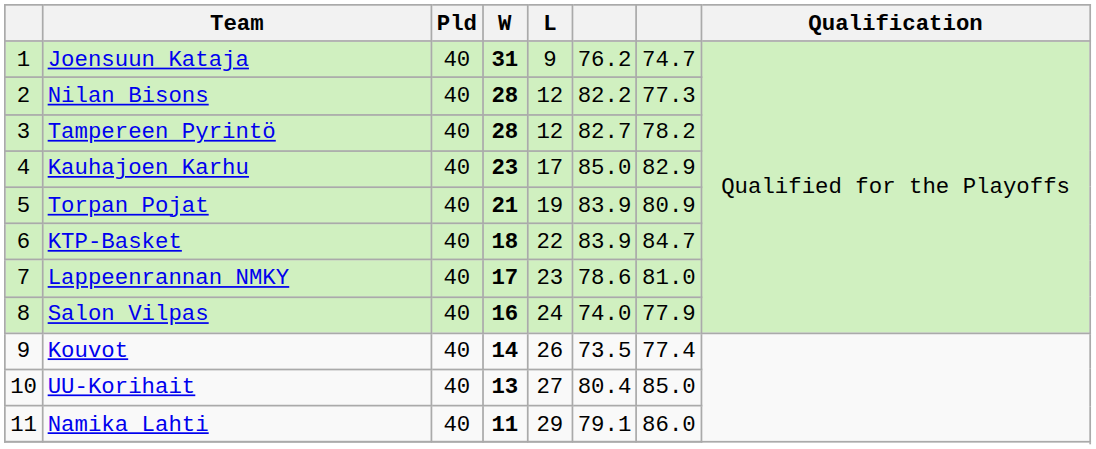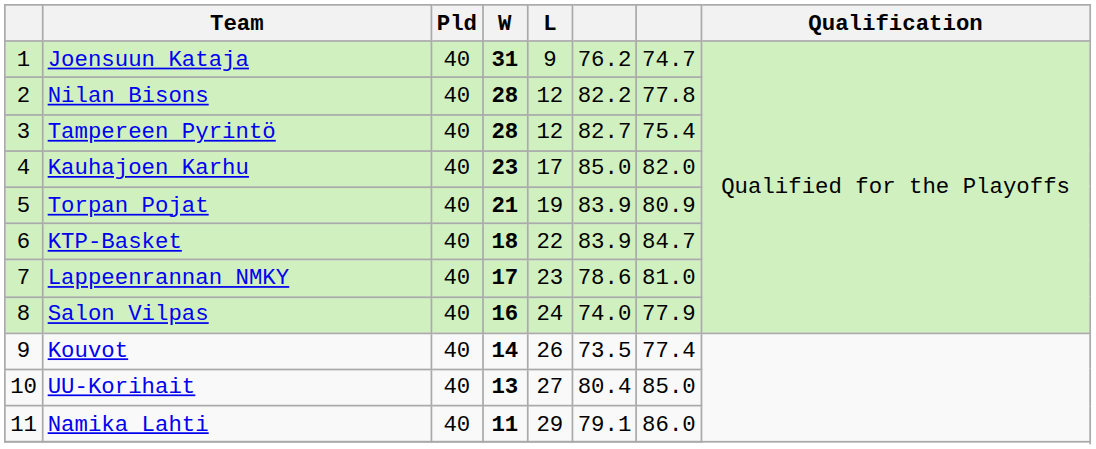 <table class="wikitable" style="text-align: center;">
 <tr>
 <th width=15></th>
 <th width=220>Team</th>
 <th width=20>Pld</th>
 <th width=20>W</th>
 <th width=20>L</th>
 <th width=20></th>
 <th width=20></th>
 <th width=220>Qualification</th>
 </tr>
 <tr bgcolor=D0F0C0>
 <td>1</td>
 <td align="left"><a href='#'>Joensuun Kataja</a></td>
 <td>40</td>
 <td><strong>31</strong></td>
 <td>9</td>
 <td>76.2</td>
 <td>74.7</td>
 <td rowspan=8 align="center">Qualified for the Playoffs</td>
 </tr>
 <tr bgcolor=D0F0C0>
 <td>2</td>
 <td align="left"><a href='#'>Nilan Bisons</a></td>
 <td>40</td>
 <td><strong>28</strong></td>
 <td>12</td>
 <td>82.2</td>
-<td>77.3</td>
+<td>77.8</td>
 </tr>
 <tr bgcolor=D0F0C0>
 <td>3</td>
 <td align="left"><a href='#'>Tampereen Pyrintö</a></td>
 <td>40</td>
 <td><strong>28</strong></td>
 <td>12</td>
 <td>82.7</td>
-<td>78.2</td>
+<td>75.4</td>
 </tr>
 <tr bgcolor=D0F0C0>
 <td>4</td>
 <td align="left"><a href='#'>Kauhajoen Karhu</a></td>
 <td>40</td>
 <td><strong>23</strong></td>
 <td>17</td>
 <td>85.0</td>
-<td>82.9</td>
+<td>82.0</td>
 </tr>
 <tr bgcolor=D0F0C0>
 <td>5</td>
 <td align="left"><a href='#'>Torpan Pojat</a></td>
 <td>40</td>
 <td><strong>21</strong></td>
 <td>19</td>
 <td>83.9</td>
 <td>80.9</td>
 </tr>
 <tr bgcolor=D0F0C0>
 <td>6</td>
 <td align="left"><a href='#'>KTP-Basket</a></td>
 <td>40</td>
 <td><strong>18</strong></td>
 <td>22</td>
 <td>83.9</td>
 <td>84.7</td>
 </tr>
 <tr bgcolor=D0F0C0>
 <td>7</td>
 <td align="left"><a href='#'>Lappeenrannan NMKY</a></td>
 <td>40</td>
 <td><strong>17</strong></td>
 <td>23</td>
 <td>78.6</td>
 <td>81.0</td>
 </tr>
 <tr bgcolor=D0F0C0>
 <td>8</td>
 <td align="left"><a href='#'>Salon Vilpas</a></td>
 <td>40</td>
 <td><strong>16</strong></td>
 <td>24</td>
 <td>74.0</td>
 <td>77.9</td>
 </tr>
 <tr bgcolor=>
 <td>9</td>
 <td align="left"><a href='#'>Kouvot</a></td>
 <td>40</td>
 <td><strong>14</strong></td>
 <td>26</td>
 <td>73.5</td>
 <td>77.4</td>
 </tr>
 <tr bgcolor=>
 <td>10</td>
 <td align="left"><a href='#'>UU-Korihait</a></td>
 <td>40</td>
 <td><strong>13</strong></td>
 <td>27</td>
 <td>80.4</td>
 <td>85.0</td>
 </tr>
 <tr bgcolor=>
 <td>11</td>
 <td align="left"><a href='#'>Namika Lahti</a></td>
 <td>40</td>
 <td><strong>11</strong></td>
 <td>29</td>
 <td>79.1</td>
 <td>86.0</td>
 </tr>
 <tr>
 </tr>
 </table>
